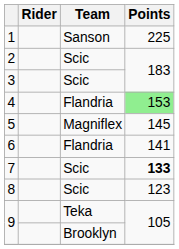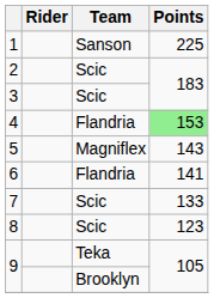 <table class="wikitable">
 <tr>
 <th></th>
 <th>Rider</th>
 <th>Team</th>
 <th>Points</th>
 </tr>
 <tr>
 <td>1</td>
 <td> </td>
 <td>Sanson</td>
 <td align=right>225</td>
 </tr>
 <tr>
 <td>2</td>
 <td></td>
 <td>Scic</td>
 <td align=right rowspan="2">183</td>
 </tr>
 <tr>
 <td>3</td>
 <td></td>
 <td>Scic</td>
 </tr>
 <tr>
 <td>4</td>
 <td> </td>
 <td>Flandria</td>
 <td align=right style="background: lightgreen;">153</td>
 </tr>
 <tr>
 <td>5</td>
 <td></td>
 <td>Magniflex</td>
-<td align=right>145</td>
+<td align=right>143</td>
 </tr>
 <tr>
 <td>6</td>
 <td></td>
 <td>Flandria</td>
 <td align=right>141</td>
 </tr>
 <tr>
 <td>7</td>
 <td></td>
 <td>Scic</td>
-<td align=right><strong>133</strong></td>
+<td align=right>133</td>
 </tr>
 <tr>
 <td>8</td>
 <td></td>
 <td>Scic</td>
 <td align=right>123</td>
 </tr>
 <tr>
 <td rowspan="2">9</td>
 <td></td>
 <td>Teka</td>
 <td align=right rowspan="2">105</td>
 </tr>
 <tr>
 <td></td>
 <td>Brooklyn</td>
 </tr>
 <tr>
 </tr>
 </table>
